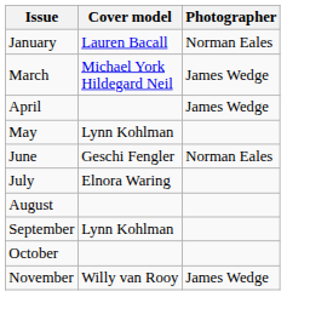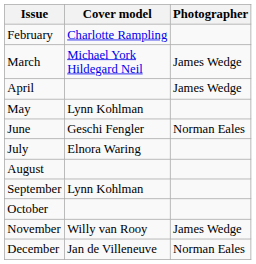 <table class="sortable wikitable">
 <tr>
 <th>Issue</th>
 <th>Cover model</th>
 <th>Photographer</th>
 </tr>
 <tr>
-<td>January</td>
-<td><a href='#'>Lauren Bacall</a></td>
-<td>Norman Eales</td>
+<td>February</td>
+<td><a href='#'>Charlotte Rampling</a></td>
+<td></td>
 </tr>
 <tr>
 <td>March</td>
 <td><a href='#'>Michael York</a> <br> <a href='#'>Hildegard Neil</a></td>
 <td>James Wedge</td>
 </tr>
 <tr>
 <td>April</td>
 <td></td>
 <td>James Wedge</td>
 </tr>
 <tr>
 <td>May</td>
 <td>Lynn Kohlman</td>
 <td></td>
 </tr>
 <tr>
 <td>June</td>
 <td>Geschi Fengler</td>
 <td>Norman Eales</td>
 </tr>
 <tr>
 <td>July</td>
 <td>Elnora Waring</td>
 <td></td>
 </tr>
 <tr>
 <td>August</td>
 <td></td>
 <td></td>
 </tr>
 <tr>
 <td>September</td>
 <td>Lynn Kohlman</td>
 <td></td>
 </tr>
 <tr>
 <td>October</td>
 <td></td>
 <td></td>
 </tr>
 <tr>
 <td>November</td>
 <td>Willy van Rooy</td>
 <td>James Wedge</td>
 </tr>
+<tr>
+<td>December</td>
+<td>Jan de Villeneuve</td>
+<td>Norman Eales</td>
+</tr>
 </table>
